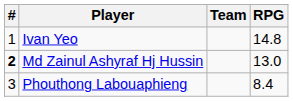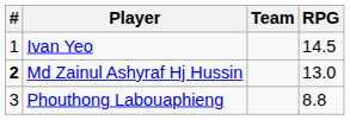 <table class=wikitable>
 <tr>
 <th>#</th>
 <th>Player</th>
 <th>Team</th>
 <th>RPG</th>
 </tr>
 <tr>
 <td>1</td>
 <td><a href='#'>Ivan Yeo</a></td>
 <td></td>
-<td>14.8</td>
+<td>14.5</td>
 </tr>
 <tr>
 <td><strong>2</strong></td>
 <td><a href='#'>Md Zainul Ashyraf Hj Hussin</a></td>
 <td></td>
 <td>13.0</td>
 </tr>
 <tr>
 <td>3</td>
 <td><a href='#'>Phouthong Labouaphieng</a></td>
 <td></td>
-<td>8.4</td>
+<td>8.8</td>
 </tr>
 </table>
